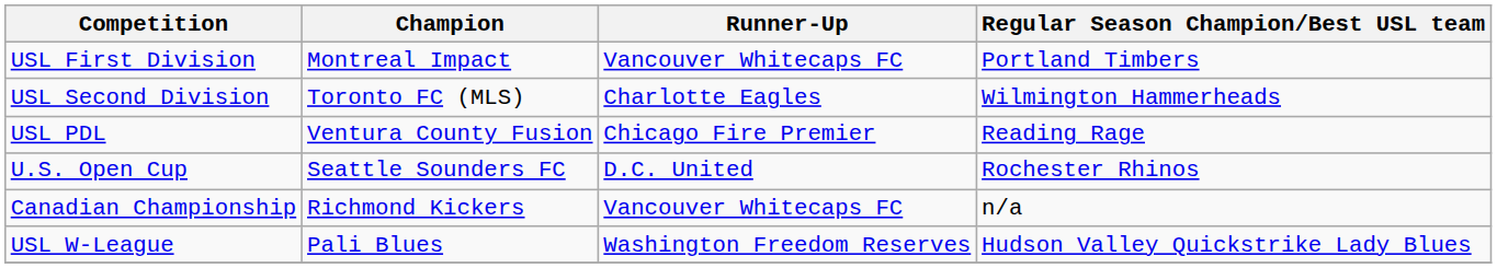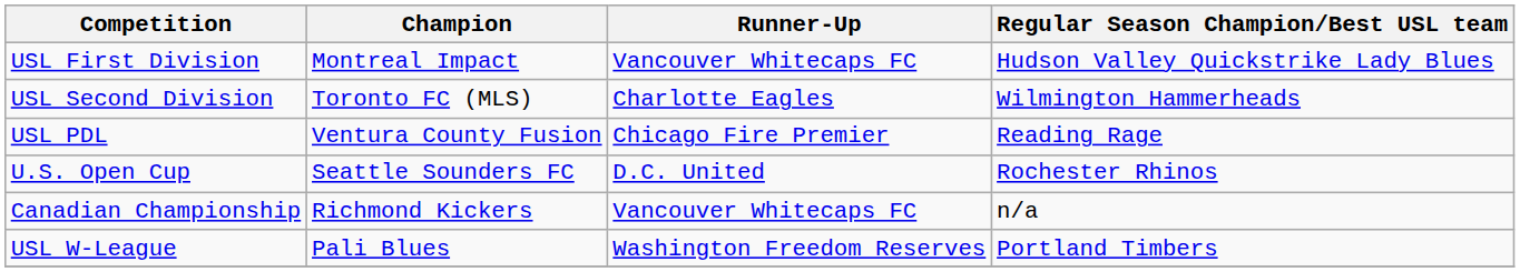 <table class="wikitable">
 <tr>
 <th>Competition</th>
 <th>Champion</th>
 <th>Runner-Up</th>
 <th>Regular Season Champion/Best USL team</th>
 </tr>
 <tr>
 <td><a href='#'>USL First Division</a></td>
 <td><a href='#'>Montreal Impact</a></td>
 <td><a href='#'>Vancouver Whitecaps FC</a></td>
-<td><a href='#'>Portland Timbers</a></td>
+<td><a href='#'>Hudson Valley Quickstrike Lady Blues</a></td>
 </tr>
 <tr>
 <td><a href='#'>USL Second Division</a></td>
 <td><a href='#'>Toronto FC</a> (MLS)</td>
 <td><a href='#'>Charlotte Eagles</a></td>
 <td><a href='#'>Wilmington Hammerheads</a></td>
 </tr>
 <tr>
 <td><a href='#'>USL PDL</a></td>
 <td><a href='#'>Ventura County Fusion</a></td>
 <td><a href='#'>Chicago Fire Premier</a></td>
 <td><a href='#'>Reading Rage</a></td>
 </tr>
 <tr>
 <td><a href='#'>U.S. Open Cup</a></td>
 <td><a href='#'>Seattle Sounders FC</a></td>
 <td><a href='#'>D.C. United</a></td>
 <td><a href='#'>Rochester Rhinos</a></td>
 </tr>
 <tr>
 <td><a href='#'>Canadian Championship</a></td>
 <td><a href='#'>Richmond Kickers</a></td>
 <td><a href='#'>Vancouver Whitecaps FC</a></td>
 <td>n/a</td>
 </tr>
 <tr>
 <td><a href='#'>USL W-League</a></td>
 <td><a href='#'>Pali Blues</a></td>
 <td><a href='#'>Washington Freedom Reserves</a></td>
-<td><a href='#'>Hudson Valley Quickstrike Lady Blues</a></td>
+<td><a href='#'>Portland Timbers</a></td>
 </tr>
 <tr>
 </tr>
 </table>
